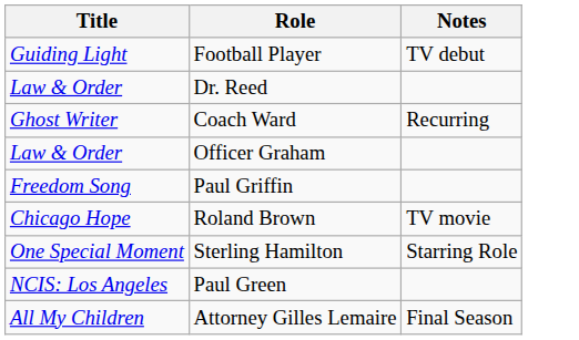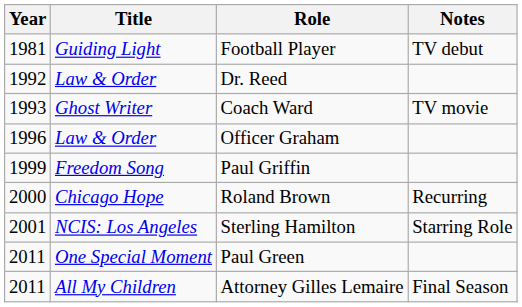 <table class="wikitable">
 <tr>
+<th>Year</th>
 <th>Title</th>
 <th>Role</th>
 <th>Notes</th>
 </tr>
 <tr>
+<td>1981</td>
 <td><em><a href='#'>Guiding Light</a></em></td>
 <td>Football Player</td>
 <td>TV debut</td>
 </tr>
 <tr>
+<td>1992</td>
 <td><em><a href='#'>Law & Order</a></em></td>
 <td>Dr. Reed</td>
 <td></td>
 </tr>
 <tr>
+<td>1993</td>
 <td><em><a href='#'>Ghost Writer</a></em></td>
 <td>Coach Ward</td>
-<td>Recurring</td>
+<td>TV movie</td>
 </tr>
 <tr>
+<td>1996</td>
 <td><em><a href='#'>Law & Order</a></em></td>
 <td>Officer Graham</td>
 <td></td>
 </tr>
 <tr>
+<td>1999</td>
 <td><em><a href='#'>Freedom Song</a></em></td>
 <td>Paul Griffin</td>
 <td></td>
 </tr>
 <tr>
+<td>2000</td>
 <td><em><a href='#'>Chicago Hope</a></em></td>
 <td>Roland Brown</td>
-<td>TV movie</td>
+<td>Recurring</td>
 </tr>
 <tr>
-<td><em><a href='#'>One Special Moment</a></em></td>
+<td>2001</td>
+<td><em><a href='#'>NCIS: Los Angeles</a></em></td>
 <td>Sterling Hamilton</td>
 <td>Starring Role</td>
 </tr>
 <tr>
-<td><em><a href='#'>NCIS: Los Angeles</a></em></td>
+<td>2011</td>
+<td><em><a href='#'>One Special Moment</a></em></td>
 <td>Paul Green</td>
 <td></td>
 </tr>
 <tr>
+<td>2011</td>
 <td><em><a href='#'>All My Children</a></em></td>
 <td>Attorney Gilles Lemaire</td>
 <td>Final Season</td>
 </tr>
 </table>
